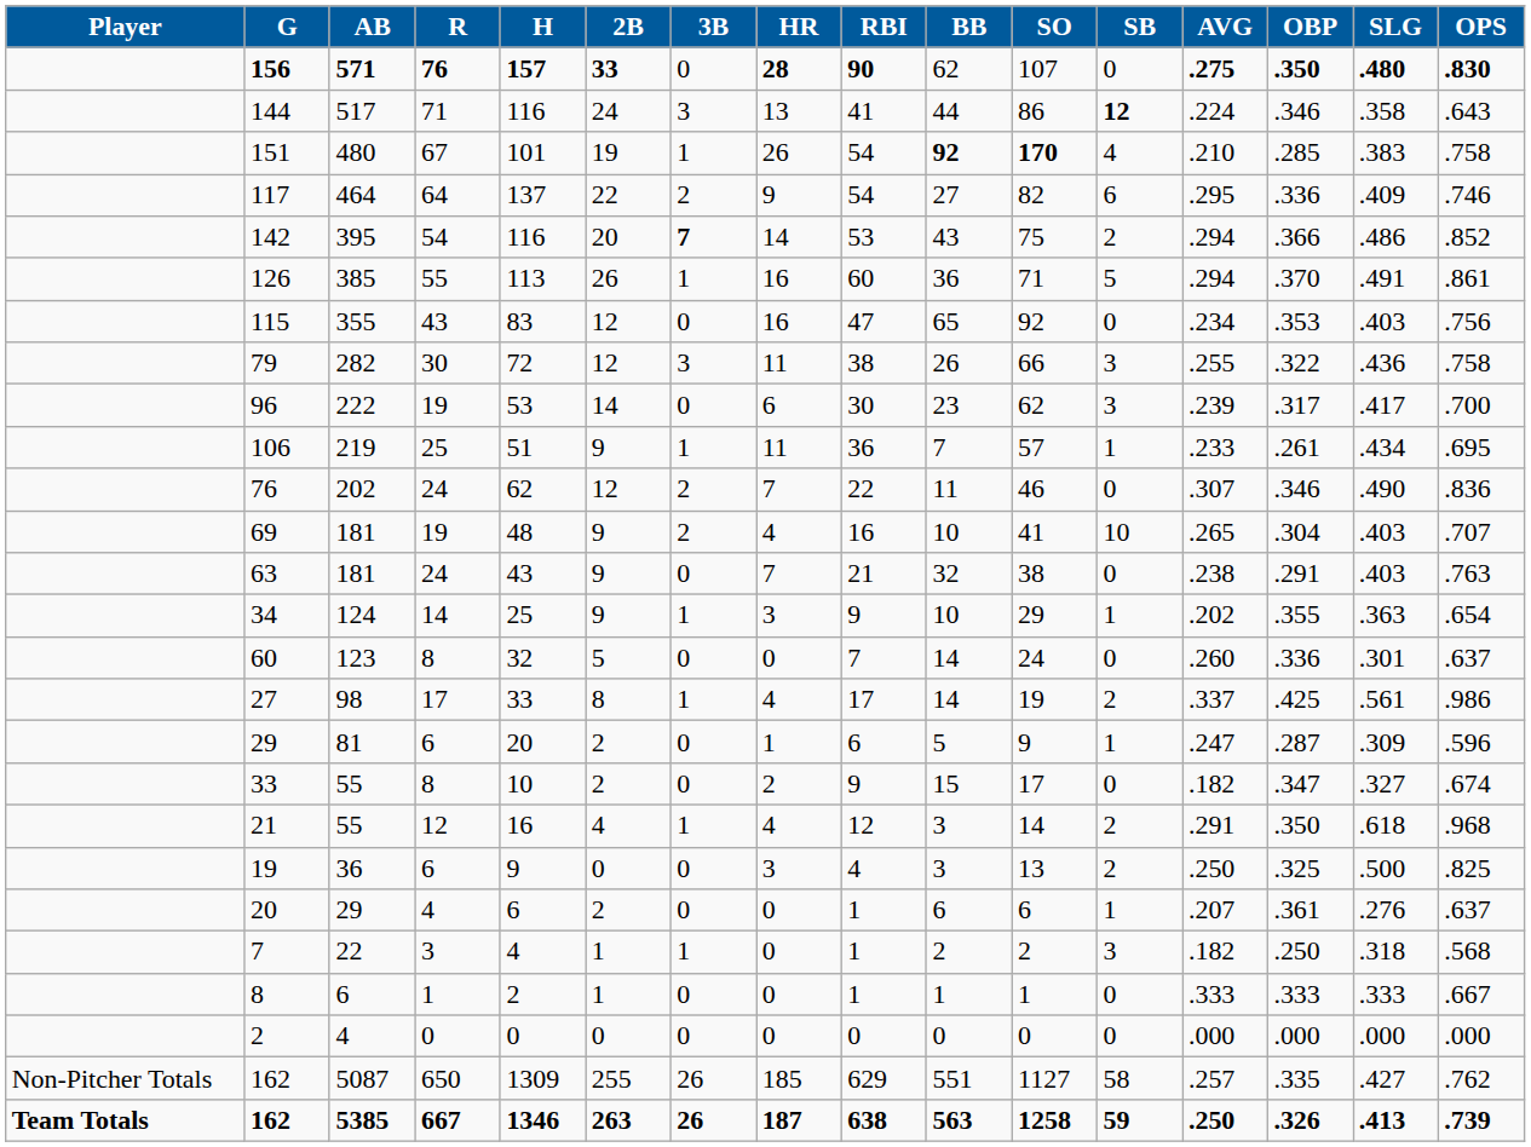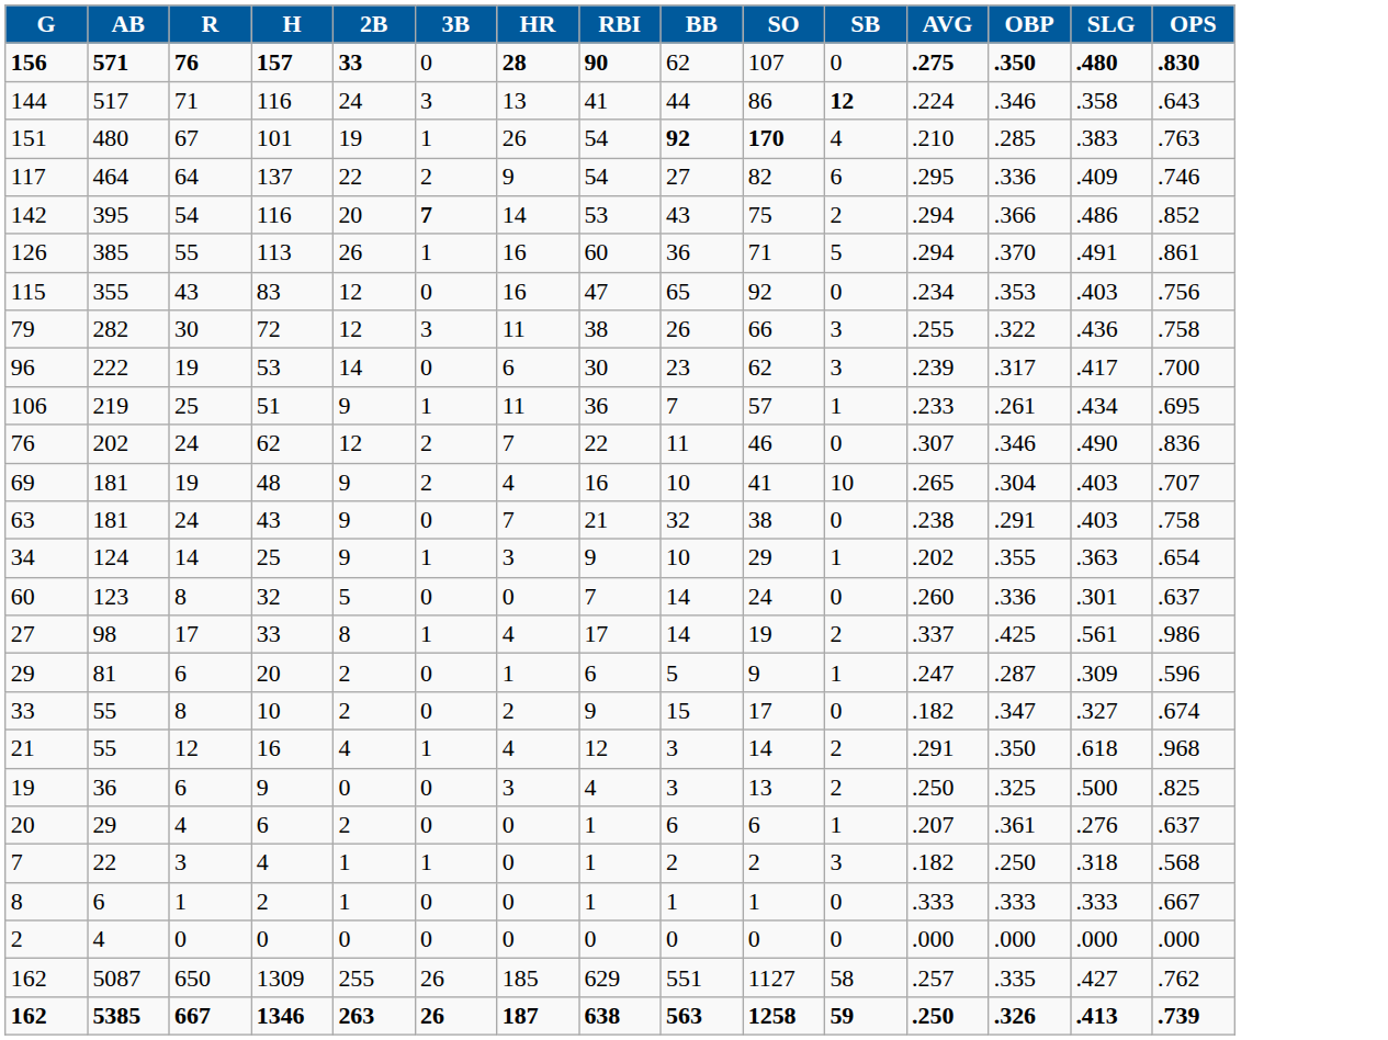 <table class="wikitable sortable">
 <tr>
-<th style="background:#005A9C; color:#FFF; width:14%;">Player</th>
 <th style="background:#005A9C; color:#FFF; width:5%;">G</th>
 <th style="background:#005A9C; color:#FFF; width:5%;">AB</th>
 <th style="background:#005A9C; color:#FFF; width:5%;">R</th>
 <th style="background:#005A9C; color:#FFF; width:5%;">H</th>
 <th style="background:#005A9C; color:#FFF; width:5%;">2B</th>
 <th style="background:#005A9C; color:#FFF; width:5%;">3B</th>
 <th style="background:#005A9C; color:#FFF; width:5%;">HR</th>
 <th style="background:#005A9C; color:#FFF; width:5%;">RBI</th>
 <th style="background:#005A9C; color:#FFF; width:5%;">BB</th>
 <th style="background:#005A9C; color:#FFF; width:5%;">SO</th>
 <th style="background:#005A9C; color:#FFF; width:5%;">SB</th>
 <th style="background:#005A9C; color:#FFF; width:5%;">AVG</th>
 <th style="background:#005A9C; color:#FFF; width:5%;">OBP</th>
 <th style="background:#005A9C; color:#FFF; width:5%;">SLG</th>
 <th style="background:#005A9C; color:#FFF; width:5%;">OPS</th>
 </tr>
 <tr>
-<td></td>
 <td><strong>156</strong></td>
 <td><strong>571</strong></td>
 <td><strong>76</strong></td>
 <td><strong>157</strong></td>
 <td><strong>33</strong></td>
 <td>0</td>
 <td><strong>28</strong></td>
 <td><strong>90</strong></td>
 <td>62</td>
 <td>107</td>
 <td>0</td>
 <td><strong>.275</strong></td>
 <td><strong>.350</strong></td>
 <td><strong>.480</strong></td>
 <td><strong>.830</strong></td>
 </tr>
 <tr>
-<td></td>
 <td>144</td>
 <td>517</td>
 <td>71</td>
 <td>116</td>
 <td>24</td>
 <td>3</td>
 <td>13</td>
 <td>41</td>
 <td>44</td>
 <td>86</td>
 <td><strong>12</strong></td>
 <td>.224</td>
 <td>.346</td>
 <td>.358</td>
 <td>.643</td>
 </tr>
 <tr>
-<td></td>
 <td>151</td>
 <td>480</td>
 <td>67</td>
 <td>101</td>
 <td>19</td>
 <td>1</td>
 <td>26</td>
 <td>54</td>
 <td><strong>92</strong></td>
 <td><strong>170</strong></td>
 <td>4</td>
 <td>.210</td>
 <td>.285</td>
 <td>.383</td>
-<td>.758</td>
+<td>.763</td>
 </tr>
 <tr>
-<td></td>
 <td>117</td>
 <td>464</td>
 <td>64</td>
 <td>137</td>
 <td>22</td>
 <td>2</td>
 <td>9</td>
 <td>54</td>
 <td>27</td>
 <td>82</td>
 <td>6</td>
 <td>.295</td>
 <td>.336</td>
 <td>.409</td>
 <td>.746</td>
 </tr>
 <tr>
-<td></td>
 <td>142</td>
 <td>395</td>
 <td>54</td>
 <td>116</td>
 <td>20</td>
 <td><strong>7</strong></td>
 <td>14</td>
 <td>53</td>
 <td>43</td>
 <td>75</td>
 <td>2</td>
 <td>.294</td>
 <td>.366</td>
 <td>.486</td>
 <td>.852</td>
 </tr>
 <tr>
-<td></td>
 <td>126</td>
 <td>385</td>
 <td>55</td>
 <td>113</td>
 <td>26</td>
 <td>1</td>
 <td>16</td>
 <td>60</td>
 <td>36</td>
 <td>71</td>
 <td>5</td>
 <td>.294</td>
 <td>.370</td>
 <td>.491</td>
 <td>.861</td>
 </tr>
 <tr>
-<td></td>
 <td>115</td>
 <td>355</td>
 <td>43</td>
 <td>83</td>
 <td>12</td>
 <td>0</td>
 <td>16</td>
 <td>47</td>
 <td>65</td>
 <td>92</td>
 <td>0</td>
 <td>.234</td>
 <td>.353</td>
 <td>.403</td>
 <td>.756</td>
 </tr>
 <tr>
-<td></td>
 <td>79</td>
 <td>282</td>
 <td>30</td>
 <td>72</td>
 <td>12</td>
 <td>3</td>
 <td>11</td>
 <td>38</td>
 <td>26</td>
 <td>66</td>
 <td>3</td>
 <td>.255</td>
 <td>.322</td>
 <td>.436</td>
 <td>.758</td>
 </tr>
 <tr>
-<td></td>
 <td>96</td>
 <td>222</td>
 <td>19</td>
 <td>53</td>
 <td>14</td>
 <td>0</td>
 <td>6</td>
 <td>30</td>
 <td>23</td>
 <td>62</td>
 <td>3</td>
 <td>.239</td>
 <td>.317</td>
 <td>.417</td>
 <td>.700</td>
 </tr>
 <tr>
-<td></td>
 <td>106</td>
 <td>219</td>
 <td>25</td>
 <td>51</td>
 <td>9</td>
 <td>1</td>
 <td>11</td>
 <td>36</td>
 <td>7</td>
 <td>57</td>
 <td>1</td>
 <td>.233</td>
 <td>.261</td>
 <td>.434</td>
 <td>.695</td>
 </tr>
 <tr>
-<td></td>
 <td>76</td>
 <td>202</td>
 <td>24</td>
 <td>62</td>
 <td>12</td>
 <td>2</td>
 <td>7</td>
 <td>22</td>
 <td>11</td>
 <td>46</td>
 <td>0</td>
 <td>.307</td>
 <td>.346</td>
 <td>.490</td>
 <td>.836</td>
 </tr>
 <tr>
-<td></td>
 <td>69</td>
 <td>181</td>
 <td>19</td>
 <td>48</td>
 <td>9</td>
 <td>2</td>
 <td>4</td>
 <td>16</td>
 <td>10</td>
 <td>41</td>
 <td>10</td>
 <td>.265</td>
 <td>.304</td>
 <td>.403</td>
 <td>.707</td>
 </tr>
 <tr>
-<td></td>
 <td>63</td>
 <td>181</td>
 <td>24</td>
 <td>43</td>
 <td>9</td>
 <td>0</td>
 <td>7</td>
 <td>21</td>
 <td>32</td>
 <td>38</td>
 <td>0</td>
 <td>.238</td>
 <td>.291</td>
 <td>.403</td>
-<td>.763</td>
+<td>.758</td>
 </tr>
 <tr>
-<td></td>
 <td>34</td>
 <td>124</td>
 <td>14</td>
 <td>25</td>
 <td>9</td>
 <td>1</td>
 <td>3</td>
 <td>9</td>
 <td>10</td>
 <td>29</td>
 <td>1</td>
 <td>.202</td>
 <td>.355</td>
 <td>.363</td>
 <td>.654</td>
 </tr>
 <tr>
-<td></td>
 <td>60</td>
 <td>123</td>
 <td>8</td>
 <td>32</td>
 <td>5</td>
 <td>0</td>
 <td>0</td>
 <td>7</td>
 <td>14</td>
 <td>24</td>
 <td>0</td>
 <td>.260</td>
 <td>.336</td>
 <td>.301</td>
 <td>.637</td>
 </tr>
 <tr>
-<td></td>
 <td>27</td>
 <td>98</td>
 <td>17</td>
 <td>33</td>
 <td>8</td>
 <td>1</td>
 <td>4</td>
 <td>17</td>
 <td>14</td>
 <td>19</td>
 <td>2</td>
 <td>.337</td>
 <td>.425</td>
 <td>.561</td>
 <td>.986</td>
 </tr>
 <tr>
-<td></td>
 <td>29</td>
 <td>81</td>
 <td>6</td>
 <td>20</td>
 <td>2</td>
 <td>0</td>
 <td>1</td>
 <td>6</td>
 <td>5</td>
 <td>9</td>
 <td>1</td>
 <td>.247</td>
 <td>.287</td>
 <td>.309</td>
 <td>.596</td>
 </tr>
 <tr>
-<td></td>
 <td>33</td>
 <td>55</td>
 <td>8</td>
 <td>10</td>
 <td>2</td>
 <td>0</td>
 <td>2</td>
 <td>9</td>
 <td>15</td>
 <td>17</td>
 <td>0</td>
 <td>.182</td>
 <td>.347</td>
 <td>.327</td>
 <td>.674</td>
 </tr>
 <tr>
-<td></td>
 <td>21</td>
 <td>55</td>
 <td>12</td>
 <td>16</td>
 <td>4</td>
 <td>1</td>
 <td>4</td>
 <td>12</td>
 <td>3</td>
 <td>14</td>
 <td>2</td>
 <td>.291</td>
 <td>.350</td>
 <td>.618</td>
 <td>.968</td>
 </tr>
 <tr>
-<td></td>
 <td>19</td>
 <td>36</td>
 <td>6</td>
 <td>9</td>
 <td>0</td>
 <td>0</td>
 <td>3</td>
 <td>4</td>
 <td>3</td>
 <td>13</td>
 <td>2</td>
 <td>.250</td>
 <td>.325</td>
 <td>.500</td>
 <td>.825</td>
 </tr>
 <tr>
-<td></td>
 <td>20</td>
 <td>29</td>
 <td>4</td>
 <td>6</td>
 <td>2</td>
 <td>0</td>
 <td>0</td>
 <td>1</td>
 <td>6</td>
 <td>6</td>
 <td>1</td>
 <td>.207</td>
 <td>.361</td>
 <td>.276</td>
 <td>.637</td>
 </tr>
 <tr>
-<td></td>
 <td>7</td>
 <td>22</td>
 <td>3</td>
 <td>4</td>
 <td>1</td>
 <td>1</td>
 <td>0</td>
 <td>1</td>
 <td>2</td>
 <td>2</td>
 <td>3</td>
 <td>.182</td>
 <td>.250</td>
 <td>.318</td>
 <td>.568</td>
 </tr>
 <tr>
-<td></td>
 <td>8</td>
 <td>6</td>
 <td>1</td>
 <td>2</td>
 <td>1</td>
 <td>0</td>
 <td>0</td>
 <td>1</td>
 <td>1</td>
 <td>1</td>
 <td>0</td>
 <td>.333</td>
 <td>.333</td>
 <td>.333</td>
 <td>.667</td>
 </tr>
 <tr>
-<td></td>
 <td>2</td>
 <td>4</td>
 <td>0</td>
 <td>0</td>
 <td>0</td>
 <td>0</td>
 <td>0</td>
 <td>0</td>
 <td>0</td>
 <td>0</td>
 <td>0</td>
 <td>.000</td>
 <td>.000</td>
 <td>.000</td>
 <td>.000</td>
 </tr>
 <tr>
-<td>Non-Pitcher Totals</td>
 <td>162</td>
 <td>5087</td>
 <td>650</td>
 <td>1309</td>
 <td>255</td>
 <td>26</td>
 <td>185</td>
 <td>629</td>
 <td>551</td>
 <td>1127</td>
 <td>58</td>
 <td>.257</td>
 <td>.335</td>
 <td>.427</td>
 <td>.762</td>
 </tr>
 <tr>
-<td><strong>Team Totals</strong></td>
 <td><strong>162</strong></td>
 <td><strong>5385</strong></td>
 <td><strong>667</strong></td>
 <td><strong>1346</strong></td>
 <td><strong>263</strong></td>
 <td><strong>26</strong></td>
 <td><strong>187</strong></td>
 <td><strong>638</strong></td>
 <td><strong>563</strong></td>
 <td><strong>1258</strong></td>
 <td><strong>59</strong></td>
 <td><strong>.250</strong></td>
 <td><strong>.326</strong></td>
 <td><strong>.413</strong></td>
 <td><strong>.739</strong></td>
 </tr>
 </table>
